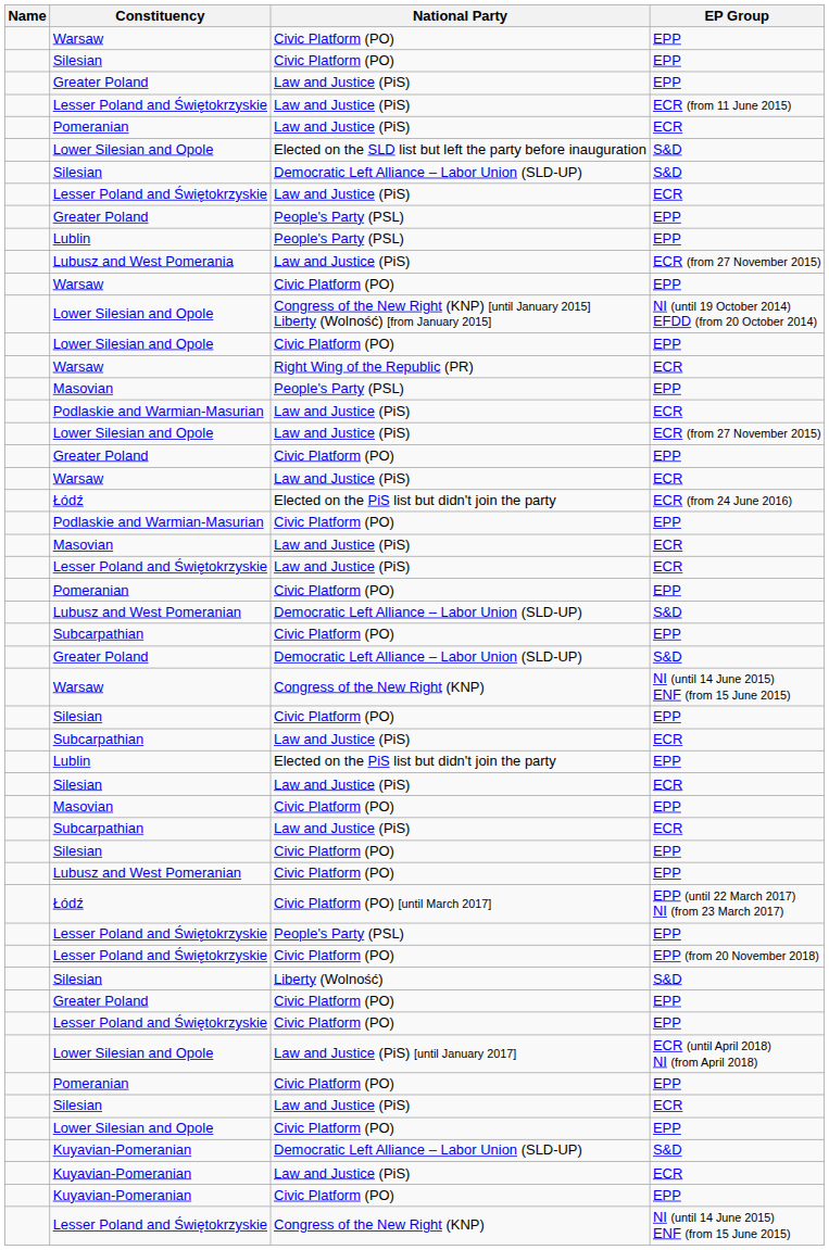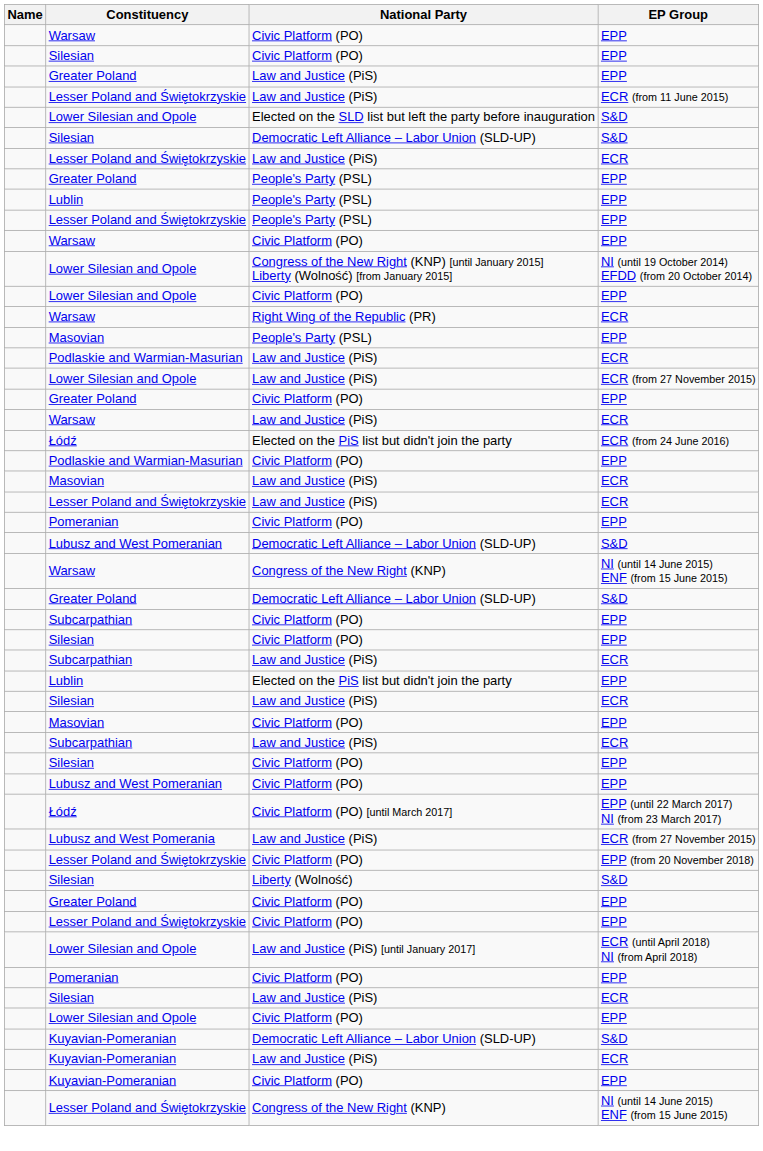 <table class="wikitable sortable">
 <tr>
 <th>Name</th>
 <th>Constituency</th>
 <th>National Party</th>
 <th>EP Group</th>
 </tr>
 <tr>
 <td></td>
 <td><a href='#'>Warsaw</a></td>
 <td> <a href='#'>Civic Platform</a> (PO)</td>
 <td> <a href='#'>EPP</a></td>
 </tr>
 <tr>
 <td></td>
 <td><a href='#'>Silesian</a></td>
 <td> <a href='#'>Civic Platform</a> (PO)</td>
 <td> <a href='#'>EPP</a></td>
 </tr>
 <tr>
 <td></td>
 <td><a href='#'>Greater Poland</a></td>
 <td> <a href='#'>Law and Justice</a> (PiS)</td>
 <td> <a href='#'>EPP</a></td>
 </tr>
 <tr>
 <td></td>
 <td><a href='#'>Lesser Poland and Świętokrzyskie</a></td>
 <td> <a href='#'>Law and Justice</a> (PiS)</td>
 <td> <a href='#'>ECR</a> <small>(from 11 June 2015)</small></td>
 </tr>
 <tr>
 <td></td>
-<td><a href='#'>Pomeranian</a></td>
-<td> <a href='#'>Law and Justice</a> (PiS)</td>
-<td> <a href='#'>ECR</a></td>
-</tr>
-<tr>
-<td></td>
 <td><a href='#'>Lower Silesian and Opole</a></td>
 <td> Elected on the <a href='#'>SLD</a> list but left the party before inauguration</td>
 <td> <a href='#'>S&D</a></td>
 </tr>
 <tr>
 <td></td>
 <td><a href='#'>Silesian</a></td>
 <td> <a href='#'>Democratic Left Alliance – Labor Union</a> (SLD-UP)</td>
 <td> <a href='#'>S&D</a></td>
 </tr>
 <tr>
 <td></td>
 <td><a href='#'>Lesser Poland and Świętokrzyskie</a></td>
 <td> <a href='#'>Law and Justice</a> (PiS)</td>
 <td> <a href='#'>ECR</a></td>
 </tr>
 <tr>
 <td></td>
 <td><a href='#'>Greater Poland</a></td>
 <td> <a href='#'>People's Party</a> (PSL)</td>
 <td> <a href='#'>EPP</a></td>
 </tr>
 <tr>
 <td></td>
 <td><a href='#'>Lublin</a></td>
 <td> <a href='#'>People's Party</a> (PSL)</td>
 <td> <a href='#'>EPP</a></td>
 </tr>
 <tr>
 <td></td>
-<td><a href='#'>Lubusz and West Pomerania</a></td>
-<td> <a href='#'>Law and Justice</a> (PiS)</td>
-<td> <a href='#'>ECR</a> <small>(from 27 November 2015)</small></td>
+<td><a href='#'>Lesser Poland and Świętokrzyskie</a></td>
+<td> <a href='#'>People's Party</a> (PSL)</td>
+<td> <a href='#'>EPP</a></td>
 </tr>
 <tr>
 <td></td>
 <td><a href='#'>Warsaw</a></td>
 <td> <a href='#'>Civic Platform</a> (PO)</td>
 <td> <a href='#'>EPP</a></td>
 </tr>
 <tr>
 <td></td>
 <td><a href='#'>Lower Silesian and Opole</a></td>
 <td> <a href='#'>Congress of the New Right</a> (KNP) <small>[until January 2015]</small><br> <a href='#'>Liberty</a> (Wolność) <small>[from January 2015]</small></td>
 <td> <a href='#'>NI</a> <small>(until 19 October 2014)</small><br> <a href='#'>EFDD</a> <small>(from 20 October 2014)</small></td>
 </tr>
 <tr>
 <td></td>
 <td><a href='#'>Lower Silesian and Opole</a></td>
 <td> <a href='#'>Civic Platform</a> (PO)</td>
 <td> <a href='#'>EPP</a></td>
 </tr>
 <tr>
 <td></td>
 <td><a href='#'>Warsaw</a></td>
 <td> <a href='#'>Right Wing of the Republic</a> (PR)</td>
 <td> <a href='#'>ECR</a></td>
 </tr>
 <tr>
 <td></td>
 <td><a href='#'>Masovian</a></td>
 <td> <a href='#'>People's Party</a> (PSL)</td>
 <td> <a href='#'>EPP</a></td>
 </tr>
 <tr>
 <td></td>
 <td><a href='#'>Podlaskie and Warmian-Masurian</a></td>
 <td> <a href='#'>Law and Justice</a> (PiS)</td>
 <td> <a href='#'>ECR</a></td>
 </tr>
 <tr>
 <td></td>
 <td><a href='#'>Lower Silesian and Opole</a></td>
 <td> <a href='#'>Law and Justice</a> (PiS)</td>
 <td> <a href='#'>ECR</a> <small>(from 27 November 2015)</small></td>
 </tr>
 <tr>
 <td></td>
 <td><a href='#'>Greater Poland</a></td>
 <td> <a href='#'>Civic Platform</a> (PO)</td>
 <td> <a href='#'>EPP</a></td>
 </tr>
 <tr>
 <td></td>
 <td><a href='#'>Warsaw</a></td>
 <td> <a href='#'>Law and Justice</a> (PiS)</td>
 <td> <a href='#'>ECR</a></td>
 </tr>
 <tr>
 <td></td>
 <td><a href='#'>Łódź</a></td>
 <td> Elected on the <a href='#'>PiS</a> list but didn't join the party</td>
 <td> <a href='#'>ECR</a> <small>(from 24 June 2016)</small></td>
 </tr>
 <tr>
 <td></td>
 <td><a href='#'>Podlaskie and Warmian-Masurian</a></td>
 <td> <a href='#'>Civic Platform</a> (PO)</td>
 <td> <a href='#'>EPP</a></td>
 </tr>
 <tr>
 <td></td>
 <td><a href='#'>Masovian</a></td>
 <td> <a href='#'>Law and Justice</a> (PiS)</td>
 <td> <a href='#'>ECR</a></td>
 </tr>
 <tr>
 <td></td>
 <td><a href='#'>Lesser Poland and Świętokrzyskie</a></td>
 <td> <a href='#'>Law and Justice</a> (PiS)</td>
 <td> <a href='#'>ECR</a></td>
 </tr>
 <tr>
 <td></td>
 <td><a href='#'>Pomeranian</a></td>
 <td> <a href='#'>Civic Platform</a> (PO)</td>
 <td> <a href='#'>EPP</a></td>
 </tr>
 <tr>
 <td></td>
 <td><a href='#'>Lubusz and West Pomeranian</a></td>
 <td> <a href='#'>Democratic Left Alliance – Labor Union</a> (SLD-UP)</td>
 <td> <a href='#'>S&D</a></td>
 </tr>
 <tr>
 <td></td>
-<td><a href='#'>Subcarpathian</a></td>
-<td> <a href='#'>Civic Platform</a> (PO)</td>
-<td> <a href='#'>EPP</a></td>
+<td><a href='#'>Warsaw</a></td>
+<td> <a href='#'>Congress of the New Right</a> (KNP)</td>
+<td> <a href='#'>NI</a> <small>(until 14 June 2015)</small><br> <a href='#'>ENF</a> <small>(from 15 June 2015)</small></td>
 </tr>
 <tr>
 <td></td>
 <td><a href='#'>Greater Poland</a></td>
 <td> <a href='#'>Democratic Left Alliance – Labor Union</a> (SLD-UP)</td>
 <td> <a href='#'>S&D</a></td>
 </tr>
 <tr>
 <td></td>
-<td><a href='#'>Warsaw</a></td>
-<td> <a href='#'>Congress of the New Right</a> (KNP)</td>
-<td> <a href='#'>NI</a> <small>(until 14 June 2015)</small><br> <a href='#'>ENF</a> <small>(from 15 June 2015)</small></td>
+<td><a href='#'>Subcarpathian</a></td>
+<td> <a href='#'>Civic Platform</a> (PO)</td>
+<td> <a href='#'>EPP</a></td>
 </tr>
 <tr>
 <td></td>
 <td><a href='#'>Silesian</a></td>
 <td> <a href='#'>Civic Platform</a> (PO)</td>
 <td> <a href='#'>EPP</a></td>
 </tr>
 <tr>
 <td></td>
 <td><a href='#'>Subcarpathian</a></td>
 <td> <a href='#'>Law and Justice</a> (PiS)</td>
 <td> <a href='#'>ECR</a></td>
 </tr>
 <tr>
 <td></td>
 <td><a href='#'>Lublin</a></td>
 <td> Elected on the <a href='#'>PiS</a> list but didn't join the party</td>
 <td> <a href='#'>EPP</a></td>
 </tr>
 <tr>
 <td></td>
 <td><a href='#'>Silesian</a></td>
 <td> <a href='#'>Law and Justice</a> (PiS)</td>
 <td> <a href='#'>ECR</a></td>
 </tr>
 <tr>
 <td></td>
 <td><a href='#'>Masovian</a></td>
 <td> <a href='#'>Civic Platform</a> (PO)</td>
 <td> <a href='#'>EPP</a></td>
 </tr>
 <tr>
 <td></td>
 <td><a href='#'>Subcarpathian</a></td>
 <td> <a href='#'>Law and Justice</a> (PiS)</td>
 <td> <a href='#'>ECR</a></td>
 </tr>
 <tr>
 <td></td>
 <td><a href='#'>Silesian</a></td>
 <td> <a href='#'>Civic Platform</a> (PO)</td>
 <td> <a href='#'>EPP</a></td>
 </tr>
 <tr>
 <td></td>
 <td><a href='#'>Lubusz and West Pomeranian</a></td>
 <td> <a href='#'>Civic Platform</a> (PO)</td>
 <td> <a href='#'>EPP</a></td>
 </tr>
 <tr>
 <td></td>
 <td><a href='#'>Łódź</a></td>
 <td> <a href='#'>Civic Platform</a> (PO) <small>[until March 2017]</small></td>
 <td> <a href='#'>EPP</a> <small>(until 22 March 2017)</small><br> <a href='#'>NI</a> <small>(from 23 March 2017)</small></td>
 </tr>
 <tr>
 <td></td>
-<td><a href='#'>Lesser Poland and Świętokrzyskie</a></td>
-<td> <a href='#'>People's Party</a> (PSL)</td>
-<td> <a href='#'>EPP</a></td>
+<td><a href='#'>Lubusz and West Pomerania</a></td>
+<td> <a href='#'>Law and Justice</a> (PiS)</td>
+<td> <a href='#'>ECR</a> <small>(from 27 November 2015)</small></td>
 </tr>
 <tr>
 <td></td>
 <td><a href='#'>Lesser Poland and Świętokrzyskie</a></td>
 <td> <a href='#'>Civic Platform</a> (PO)</td>
 <td> <a href='#'>EPP</a> <small>(from 20 November 2018)</small></td>
 </tr>
 <tr>
 <td></td>
 <td><a href='#'>Silesian</a></td>
 <td> <a href='#'>Liberty</a> (Wolność)</td>
 <td> <a href='#'>S&D</a></td>
 </tr>
 <tr>
 <td></td>
 <td><a href='#'>Greater Poland</a></td>
 <td> <a href='#'>Civic Platform</a> (PO)</td>
 <td> <a href='#'>EPP</a></td>
 </tr>
 <tr>
 <td></td>
 <td><a href='#'>Lesser Poland and Świętokrzyskie</a></td>
 <td> <a href='#'>Civic Platform</a> (PO)</td>
 <td> <a href='#'>EPP</a></td>
 </tr>
 <tr>
 <td></td>
 <td><a href='#'>Lower Silesian and Opole</a></td>
 <td> <a href='#'>Law and Justice</a> (PiS) <small>[until January 2017]</small></td>
 <td> <a href='#'>ECR</a> <small>(until April 2018)</small><br> <a href='#'>NI</a> <small>(from April 2018)</small></td>
 </tr>
 <tr>
 <td></td>
 <td><a href='#'>Pomeranian</a></td>
 <td> <a href='#'>Civic Platform</a> (PO)</td>
 <td> <a href='#'>EPP</a></td>
 </tr>
 <tr>
 <td></td>
 <td><a href='#'>Silesian</a></td>
 <td> <a href='#'>Law and Justice</a> (PiS)</td>
 <td> <a href='#'>ECR</a></td>
 </tr>
 <tr>
 <td></td>
 <td><a href='#'>Lower Silesian and Opole</a></td>
 <td> <a href='#'>Civic Platform</a> (PO)</td>
 <td> <a href='#'>EPP</a></td>
 </tr>
 <tr>
 <td></td>
 <td><a href='#'>Kuyavian-Pomeranian</a></td>
 <td> <a href='#'>Democratic Left Alliance – Labor Union</a> (SLD-UP)</td>
 <td> <a href='#'>S&D</a></td>
 </tr>
 <tr>
 <td></td>
 <td><a href='#'>Kuyavian-Pomeranian</a></td>
 <td> <a href='#'>Law and Justice</a> (PiS)</td>
 <td> <a href='#'>ECR</a></td>
 </tr>
 <tr>
 <td></td>
 <td><a href='#'>Kuyavian-Pomeranian</a></td>
 <td> <a href='#'>Civic Platform</a> (PO)</td>
 <td> <a href='#'>EPP</a></td>
 </tr>
 <tr>
 <td></td>
 <td><a href='#'>Lesser Poland and Świętokrzyskie</a></td>
 <td> <a href='#'>Congress of the New Right</a> (KNP)</td>
 <td> <a href='#'>NI</a> <small>(until 14 June 2015)</small><br> <a href='#'>ENF</a> <small>(from 15 June 2015)</small></td>
 </tr>
 </table>
